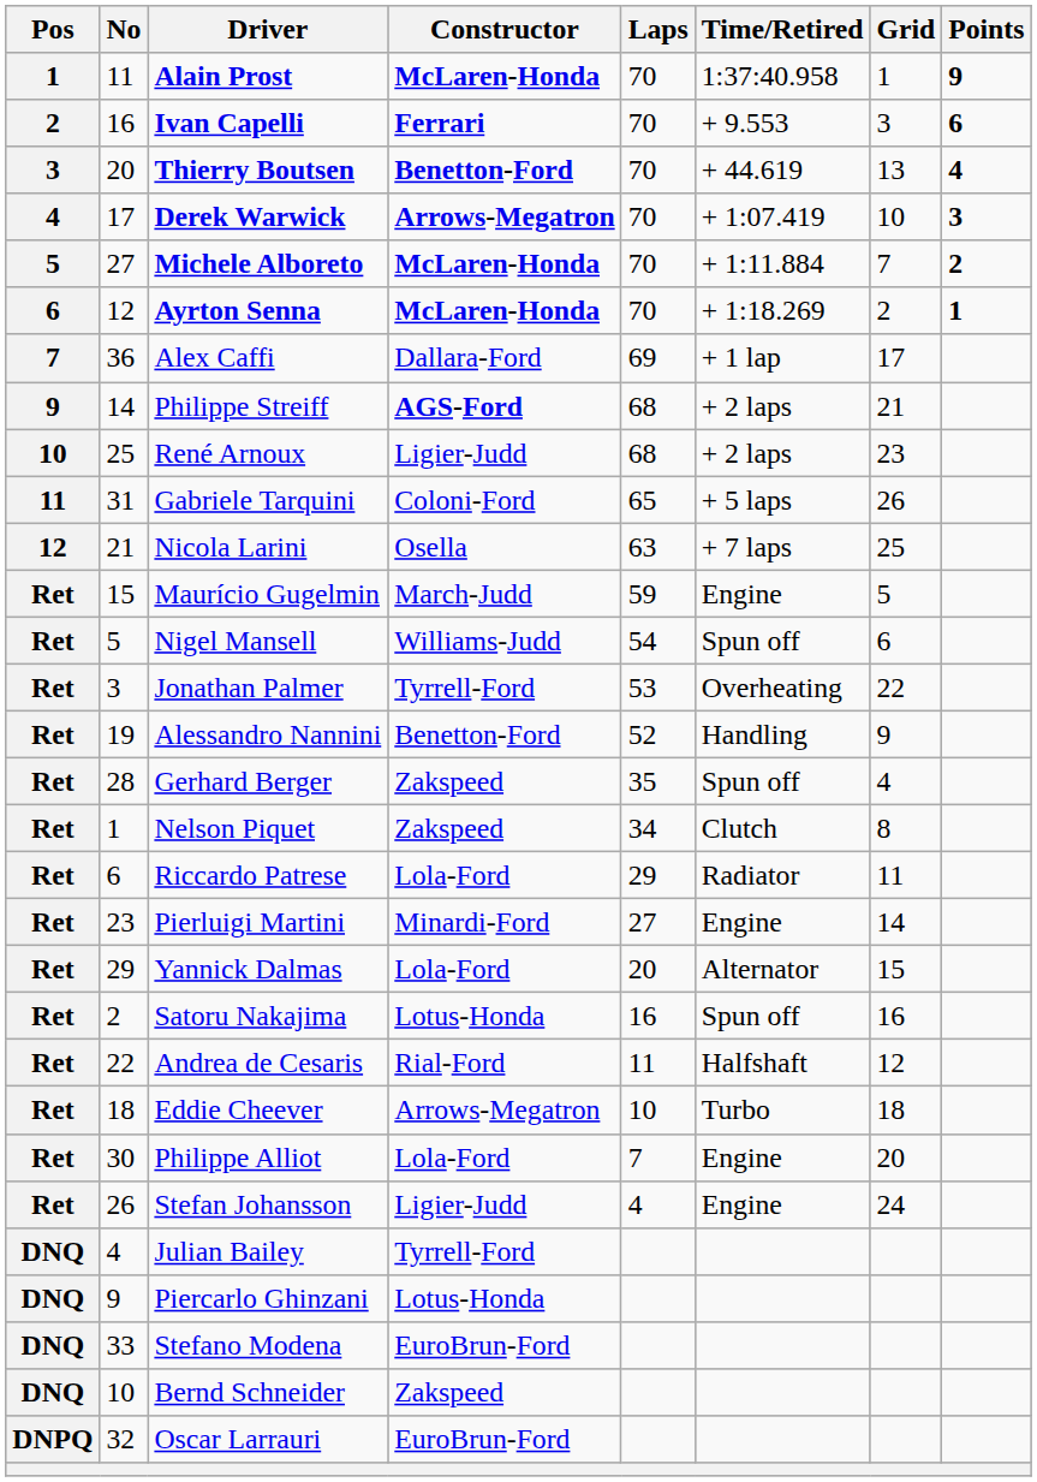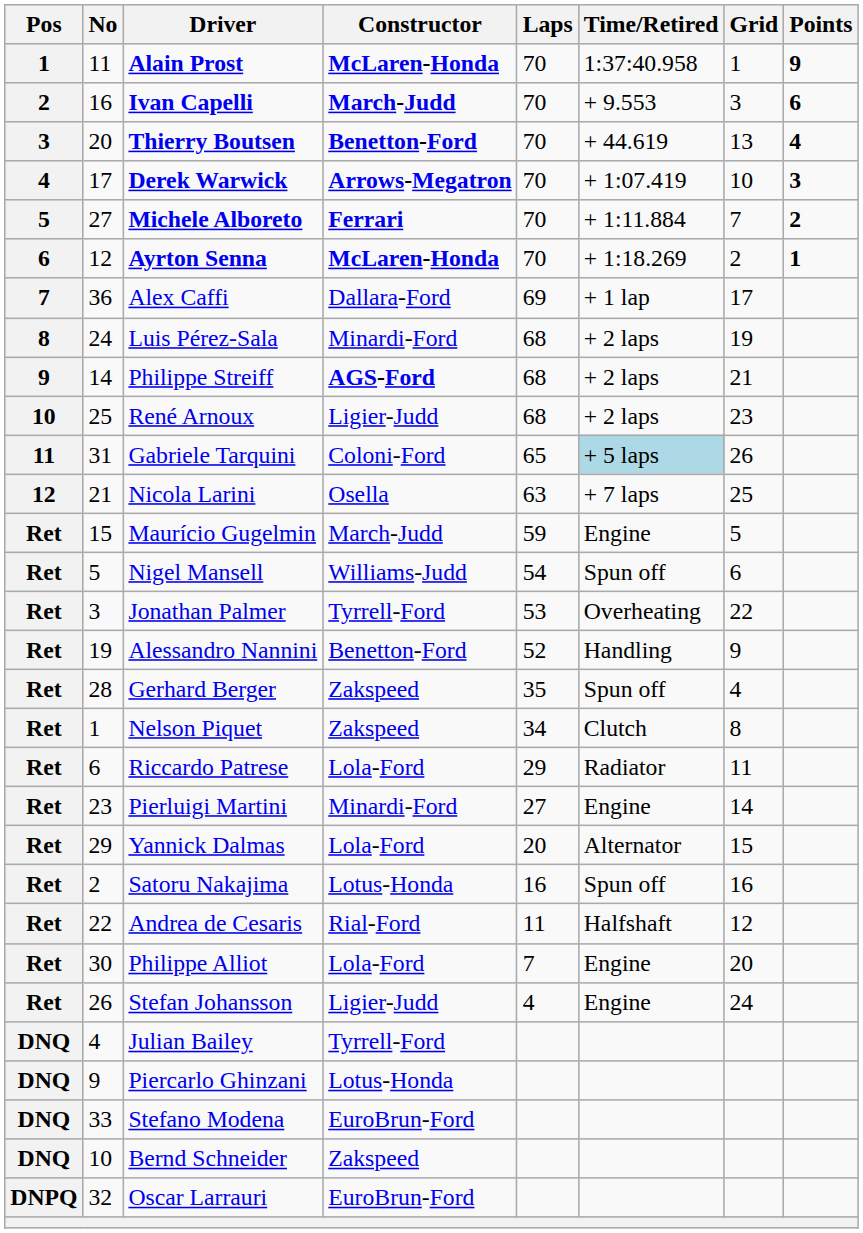 <table class="wikitable" style="font-size: 95%;">
 <tr>
 <th>Pos</th>
 <th>No</th>
 <th>Driver</th>
 <th>Constructor</th>
 <th>Laps</th>
 <th>Time/Retired</th>
 <th>Grid</th>
 <th>Points</th>
 </tr>
 <tr>
 <th>1</th>
 <td>11</td>
 <td> <strong><a href='#'>Alain Prost</a></strong></td>
 <td><strong><a href='#'>McLaren</a>-<a href='#'>Honda</a></strong></td>
 <td>70</td>
 <td>1:37:40.958</td>
 <td>1</td>
 <td><strong>9</strong></td>
 </tr>
 <tr>
 <th>2</th>
 <td>16</td>
 <td> <strong><a href='#'>Ivan Capelli</a></strong></td>
-<td><strong><a href='#'>Ferrari</a></strong></td>
+<td><strong><a href='#'>March</a>-<a href='#'>Judd</a></strong></td>
 <td>70</td>
 <td>+ 9.553</td>
 <td>3</td>
 <td><strong>6</strong></td>
 </tr>
 <tr>
 <th>3</th>
 <td>20</td>
 <td> <strong><a href='#'>Thierry Boutsen</a></strong></td>
 <td><strong><a href='#'>Benetton</a>-<a href='#'>Ford</a></strong></td>
 <td>70</td>
 <td>+ 44.619</td>
 <td>13</td>
 <td><strong>4</strong></td>
 </tr>
 <tr>
 <th>4</th>
 <td>17</td>
 <td> <strong><a href='#'>Derek Warwick</a></strong></td>
 <td><strong><a href='#'>Arrows</a>-<a href='#'>Megatron</a></strong></td>
 <td>70</td>
 <td>+ 1:07.419</td>
 <td>10</td>
 <td><strong>3</strong></td>
 </tr>
 <tr>
 <th>5</th>
 <td>27</td>
 <td> <strong><a href='#'>Michele Alboreto</a></strong></td>
-<td><strong><a href='#'>McLaren</a>-<a href='#'>Honda</a></strong></td>
+<td><strong><a href='#'>Ferrari</a></strong></td>
 <td>70</td>
 <td>+ 1:11.884</td>
 <td>7</td>
 <td><strong>2</strong></td>
 </tr>
 <tr>
 <th>6</th>
 <td>12</td>
 <td> <strong><a href='#'>Ayrton Senna</a></strong></td>
 <td><strong><a href='#'>McLaren</a>-<a href='#'>Honda</a></strong></td>
 <td>70</td>
 <td>+ 1:18.269</td>
 <td>2</td>
 <td><strong>1</strong></td>
 </tr>
 <tr>
 <th>7</th>
 <td>36</td>
 <td> <a href='#'>Alex Caffi</a></td>
 <td><a href='#'>Dallara</a>-<a href='#'>Ford</a></td>
 <td>69</td>
 <td>+ 1 lap</td>
 <td>17</td>
+<td> </td>
+</tr>
+<tr>
+<th>8</th>
+<td>24</td>
+<td> <a href='#'>Luis Pérez-Sala</a></td>
+<td><a href='#'>Minardi</a>-<a href='#'>Ford</a></td>
+<td>68</td>
+<td>+ 2 laps</td>
+<td>19</td>
 <td> </td>
 </tr>
 <tr>
 <th>9</th>
 <td>14</td>
 <td> <a href='#'>Philippe Streiff</a></td>
 <td><strong><a href='#'>AGS</a>-<a href='#'>Ford</a></strong></td>
 <td>68</td>
 <td>+ 2 laps</td>
 <td>21</td>
 <td> </td>
 </tr>
 <tr>
 <th>10</th>
 <td>25</td>
 <td> <a href='#'>René Arnoux</a></td>
 <td><a href='#'>Ligier</a>-<a href='#'>Judd</a></td>
 <td>68</td>
 <td>+ 2 laps</td>
 <td>23</td>
 <td> </td>
 </tr>
 <tr>
 <th>11</th>
 <td>31</td>
 <td> <a href='#'>Gabriele Tarquini</a></td>
 <td><a href='#'>Coloni</a>-<a href='#'>Ford</a></td>
 <td>65</td>
-<td>+ 5 laps</td>
+<td style="background: lightblue;">+ 5 laps</td>
 <td>26</td>
 <td> </td>
 </tr>
 <tr>
 <th>12</th>
 <td>21</td>
 <td> <a href='#'>Nicola Larini</a></td>
 <td><a href='#'>Osella</a></td>
 <td>63</td>
 <td>+ 7 laps</td>
 <td>25</td>
 <td> </td>
 </tr>
 <tr>
 <th>Ret</th>
 <td>15</td>
 <td> <a href='#'>Maurício Gugelmin</a></td>
 <td><a href='#'>March</a>-<a href='#'>Judd</a></td>
 <td>59</td>
 <td>Engine</td>
 <td>5</td>
 <td> </td>
 </tr>
 <tr>
 <th>Ret</th>
 <td>5</td>
 <td> <a href='#'>Nigel Mansell</a></td>
 <td><a href='#'>Williams</a>-<a href='#'>Judd</a></td>
 <td>54</td>
 <td>Spun off</td>
 <td>6</td>
 <td> </td>
 </tr>
 <tr>
 <th>Ret</th>
 <td>3</td>
 <td> <a href='#'>Jonathan Palmer</a></td>
 <td><a href='#'>Tyrrell</a>-<a href='#'>Ford</a></td>
 <td>53</td>
 <td>Overheating</td>
 <td>22</td>
 <td> </td>
 </tr>
 <tr>
 <th>Ret</th>
 <td>19</td>
 <td> <a href='#'>Alessandro Nannini</a></td>
 <td><a href='#'>Benetton</a>-<a href='#'>Ford</a></td>
 <td>52</td>
 <td>Handling</td>
 <td>9</td>
 <td> </td>
 </tr>
 <tr>
 <th>Ret</th>
 <td>28</td>
 <td> <a href='#'>Gerhard Berger</a></td>
 <td><a href='#'>Zakspeed</a></td>
 <td>35</td>
 <td>Spun off</td>
 <td>4</td>
 <td> </td>
 </tr>
 <tr>
 <th>Ret</th>
 <td>1</td>
 <td> <a href='#'>Nelson Piquet</a></td>
 <td><a href='#'>Zakspeed</a></td>
 <td>34</td>
 <td>Clutch</td>
 <td>8</td>
 <td> </td>
 </tr>
 <tr>
 <th>Ret</th>
 <td>6</td>
 <td> <a href='#'>Riccardo Patrese</a></td>
 <td><a href='#'>Lola</a>-<a href='#'>Ford</a></td>
 <td>29</td>
 <td>Radiator</td>
 <td>11</td>
 <td> </td>
 </tr>
 <tr>
 <th>Ret</th>
 <td>23</td>
 <td> <a href='#'>Pierluigi Martini</a></td>
 <td><a href='#'>Minardi</a>-<a href='#'>Ford</a></td>
 <td>27</td>
 <td>Engine</td>
 <td>14</td>
 <td> </td>
 </tr>
 <tr>
 <th>Ret</th>
 <td>29</td>
 <td> <a href='#'>Yannick Dalmas</a></td>
 <td><a href='#'>Lola</a>-<a href='#'>Ford</a></td>
 <td>20</td>
 <td>Alternator</td>
 <td>15</td>
 <td> </td>
 </tr>
 <tr>
 <th>Ret</th>
 <td>2</td>
 <td> <a href='#'>Satoru Nakajima</a></td>
 <td><a href='#'>Lotus</a>-<a href='#'>Honda</a></td>
 <td>16</td>
 <td>Spun off</td>
 <td>16</td>
 <td> </td>
 </tr>
 <tr>
 <th>Ret</th>
 <td>22</td>
 <td> <a href='#'>Andrea de Cesaris</a></td>
 <td><a href='#'>Rial</a>-<a href='#'>Ford</a></td>
 <td>11</td>
 <td>Halfshaft</td>
 <td>12</td>
 <td> </td>
 </tr>
 <tr>
 <th>Ret</th>
-<td>18</td>
-<td> <a href='#'>Eddie Cheever</a></td>
-<td><a href='#'>Arrows</a>-<a href='#'>Megatron</a></td>
-<td>10</td>
-<td>Turbo</td>
-<td>18</td>
-<td> </td>
-</tr>
-<tr>
-<th>Ret</th>
 <td>30</td>
 <td> <a href='#'>Philippe Alliot</a></td>
 <td><a href='#'>Lola</a>-<a href='#'>Ford</a></td>
 <td>7</td>
 <td>Engine</td>
 <td>20</td>
 <td> </td>
 </tr>
 <tr>
 <th>Ret</th>
 <td>26</td>
 <td> <a href='#'>Stefan Johansson</a></td>
 <td><a href='#'>Ligier</a>-<a href='#'>Judd</a></td>
 <td>4</td>
 <td>Engine</td>
 <td>24</td>
 <td> </td>
 </tr>
 <tr>
 <th>DNQ</th>
 <td>4</td>
 <td> <a href='#'>Julian Bailey</a></td>
 <td><a href='#'>Tyrrell</a>-<a href='#'>Ford</a></td>
 <td> </td>
 <td></td>
 <td></td>
 <td> </td>
 </tr>
 <tr>
 <th>DNQ</th>
 <td>9</td>
 <td> <a href='#'>Piercarlo Ghinzani</a></td>
 <td><a href='#'>Lotus</a>-<a href='#'>Honda</a></td>
 <td> </td>
 <td></td>
 <td></td>
 <td> </td>
 </tr>
 <tr>
 <th>DNQ</th>
 <td>33</td>
 <td> <a href='#'>Stefano Modena</a></td>
 <td><a href='#'>EuroBrun</a>-<a href='#'>Ford</a></td>
 <td> </td>
 <td></td>
 <td></td>
 <td> </td>
 </tr>
 <tr>
 <th>DNQ</th>
 <td>10</td>
 <td> <a href='#'>Bernd Schneider</a></td>
 <td><a href='#'>Zakspeed</a></td>
 <td> </td>
 <td></td>
 <td></td>
 <td> </td>
 </tr>
 <tr>
 <th>DNPQ</th>
 <td>32</td>
 <td> <a href='#'>Oscar Larrauri</a></td>
 <td><a href='#'>EuroBrun</a>-<a href='#'>Ford</a></td>
 <td> </td>
 <td></td>
 <td></td>
 <td> </td>
 </tr>
 <tr>
 <th colspan="8"></th>
 </tr>
 </table>
